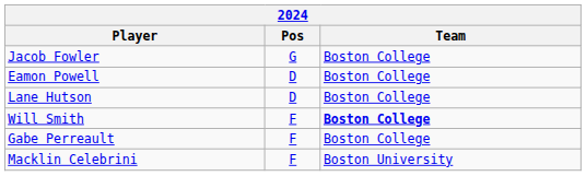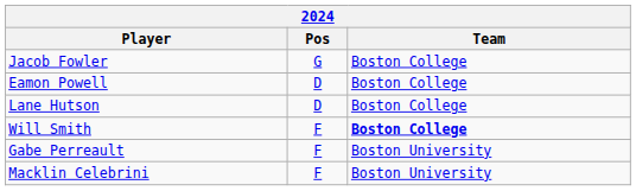 <table class="wikitable" width=95%>
 <tr>
 <th colspan=3><a href='#'>2024</a></th>
 </tr>
 <tr>
 <th>Player</th>
 <th>Pos</th>
 <th>Team</th>
 </tr>
 <tr>
 <td><a href='#'>Jacob Fowler</a></td>
 <td align=center><a href='#'>G</a></td>
 <td><a href='#'>Boston College</a></td>
 </tr>
 <tr>
 <td><a href='#'>Eamon Powell</a></td>
 <td align=center><a href='#'>D</a></td>
 <td><a href='#'>Boston College</a></td>
 </tr>
 <tr>
 <td><a href='#'>Lane Hutson</a></td>
 <td align=center><a href='#'>D</a></td>
 <td><a href='#'>Boston College</a></td>
 </tr>
 <tr>
 <td><a href='#'>Will Smith</a></td>
 <td align=center><a href='#'>F</a></td>
 <td><strong><a href='#'>Boston College</a></strong></td>
 </tr>
 <tr>
 <td><a href='#'>Gabe Perreault</a></td>
 <td align=center><a href='#'>F</a></td>
-<td><a href='#'>Boston College</a></td>
+<td><a href='#'>Boston University</a></td>
 </tr>
 <tr>
 <td><a href='#'>Macklin Celebrini</a></td>
 <td align=center><a href='#'>F</a></td>
 <td><a href='#'>Boston University</a></td>
 </tr>
 </table>
